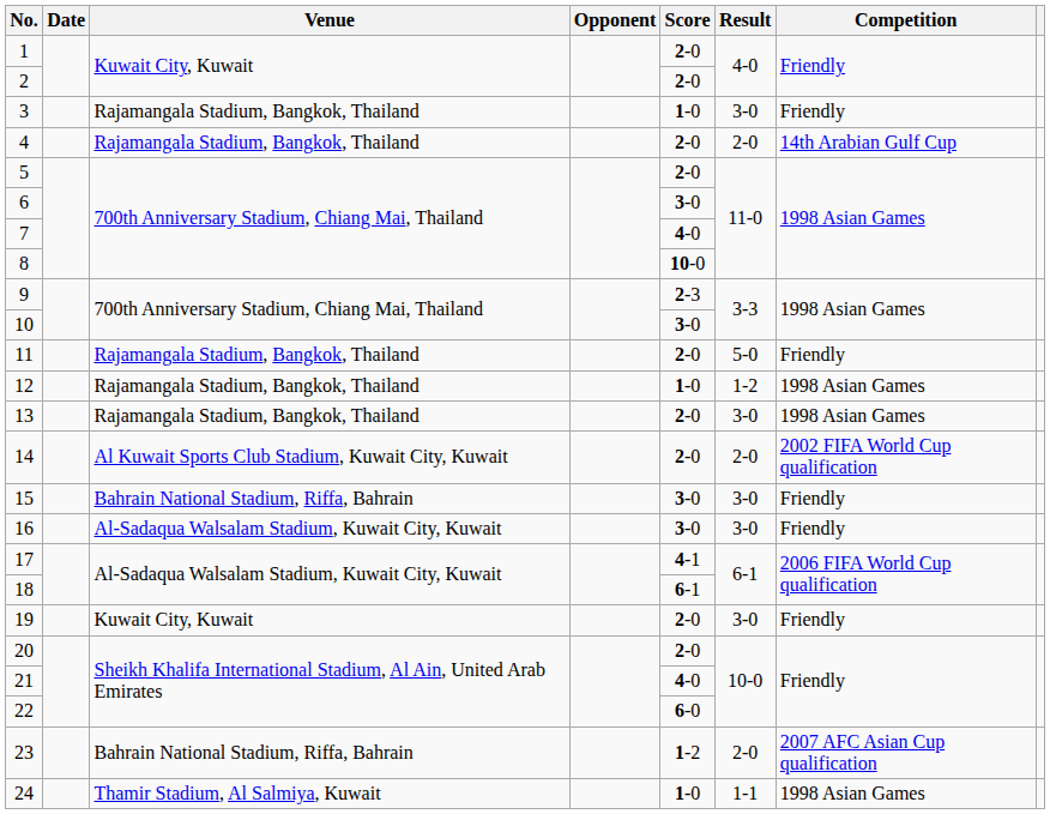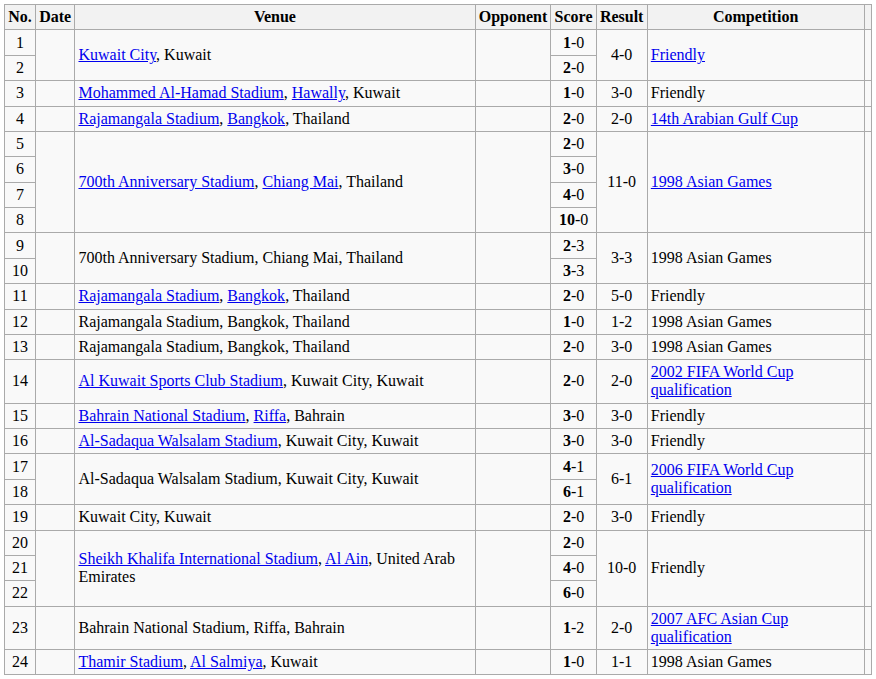 <table class="wikitable sortable">
 <tr>
 <th scope="col">No.</th>
 <th scope="col">Date</th>
 <th scope="col">Venue</th>
 <th scope="col">Opponent</th>
 <th scope="col">Score</th>
 <th scope="col">Result</th>
 <th scope="col">Competition</th>
 <th scope="col" class="unsortable"></th>
 </tr>
 <tr>
 <td style="text-align:center">1</td>
 <td rowspan="2"></td>
 <td rowspan="2"><a href='#'>Kuwait City</a>, Kuwait</td>
 <td rowspan="2"></td>
-<td style="text-align:center"><strong>2</strong>-0</td>
+<td style="text-align:center"><strong>1</strong>-0</td>
 <td rowspan="2" style="text-align:center">4-0</td>
 <td rowspan="2"><a href='#'>Friendly</a></td>
 <td rowspan="2"></td>
 </tr>
 <tr>
 <td style="text-align:center">2</td>
 <td style="text-align:center"><strong>2</strong>-0</td>
 </tr>
 <tr>
 <td style="text-align:center">3</td>
 <td></td>
-<td>Rajamangala Stadium, Bangkok, Thailand</td>
+<td><a href='#'>Mohammed Al-Hamad Stadium</a>, <a href='#'>Hawally</a>, Kuwait</td>
 <td></td>
 <td style="text-align:center"><strong>1</strong>-0</td>
 <td style="text-align:center">3-0</td>
 <td>Friendly</td>
 <td></td>
 </tr>
 <tr>
 <td style="text-align:center">4</td>
 <td></td>
 <td><a href='#'>Rajamangala Stadium</a>, <a href='#'>Bangkok</a>, Thailand</td>
 <td></td>
 <td style="text-align:center"><strong>2</strong>-0</td>
 <td style="text-align:center">2-0</td>
 <td><a href='#'>14th Arabian Gulf Cup</a></td>
 <td></td>
 </tr>
 <tr>
 <td style="text-align:center">5</td>
 <td rowspan="4"></td>
 <td rowspan="4"><a href='#'>700th Anniversary Stadium</a>, <a href='#'>Chiang Mai</a>, Thailand</td>
 <td rowspan="4"></td>
 <td style="text-align:center"><strong>2</strong>-0</td>
 <td rowspan="4"style="text-align:center">11-0</td>
 <td rowspan="4"><a href='#'>1998 Asian Games</a></td>
 <td rowspan="4"></td>
 </tr>
 <tr>
 <td style="text-align:center">6</td>
 <td style="text-align:center"><strong>3</strong>-0</td>
 </tr>
 <tr>
 <td style="text-align:center">7</td>
 <td style="text-align:center"><strong>4</strong>-0</td>
 </tr>
 <tr>
 <td style="text-align:center">8</td>
 <td style="text-align:center"><strong>10</strong>-0</td>
 </tr>
 <tr>
 <td style="text-align:center">9</td>
 <td rowspan="2"></td>
 <td rowspan="2">700th Anniversary Stadium, Chiang Mai, Thailand</td>
 <td rowspan="2"></td>
 <td style="text-align:center"><strong>2</strong>-3</td>
 <td rowspan="2" style="text-align:center">3-3</td>
 <td rowspan="2">1998 Asian Games</td>
 <td rowspan="2"></td>
 </tr>
 <tr>
 <td style="text-align:center">10</td>
-<td style="text-align:center"><strong>3</strong>-0</td>
+<td style="text-align:center"><strong>3</strong>-3</td>
 </tr>
 <tr>
 <td style="text-align:center">11</td>
 <td></td>
 <td><a href='#'>Rajamangala Stadium</a>, <a href='#'>Bangkok</a>, Thailand</td>
 <td></td>
 <td style="text-align:center"><strong>2</strong>-0</td>
 <td style="text-align:center">5-0</td>
 <td>Friendly</td>
 <td></td>
 </tr>
 <tr>
 <td style="text-align:center">12</td>
 <td></td>
 <td>Rajamangala Stadium, Bangkok, Thailand</td>
 <td></td>
 <td style="text-align:center"><strong>1</strong>-0</td>
 <td style="text-align:center">1-2</td>
 <td>1998 Asian Games</td>
 <td></td>
 </tr>
 <tr>
 <td style="text-align:center">13</td>
 <td></td>
 <td>Rajamangala Stadium, Bangkok, Thailand</td>
 <td></td>
 <td style="text-align:center"><strong>2</strong>-0</td>
 <td style="text-align:center">3-0</td>
 <td>1998 Asian Games</td>
 <td></td>
 </tr>
 <tr>
 <td style="text-align:center">14</td>
 <td></td>
 <td><a href='#'>Al Kuwait Sports Club Stadium</a>, Kuwait City, Kuwait</td>
 <td></td>
 <td style="text-align:center"><strong>2</strong>-0</td>
 <td style="text-align:center">2-0</td>
 <td><a href='#'>2002 FIFA World Cup qualification</a></td>
 <td></td>
 </tr>
 <tr>
 <td style="text-align:center">15</td>
 <td></td>
 <td><a href='#'>Bahrain National Stadium</a>, <a href='#'>Riffa</a>, Bahrain</td>
 <td></td>
 <td style="text-align:center"><strong>3</strong>-0</td>
 <td style="text-align:center">3-0</td>
 <td>Friendly</td>
 <td></td>
 </tr>
 <tr>
 <td style="text-align:center">16</td>
 <td></td>
 <td><a href='#'>Al-Sadaqua Walsalam Stadium</a>, Kuwait City, Kuwait</td>
 <td></td>
 <td style="text-align:center"><strong>3</strong>-0</td>
 <td style="text-align:center">3-0</td>
 <td>Friendly</td>
 <td></td>
 </tr>
 <tr>
 <td style="text-align:center">17</td>
 <td rowspan="2"></td>
 <td rowspan="2">Al-Sadaqua Walsalam Stadium, Kuwait City, Kuwait</td>
 <td rowspan="2"></td>
 <td style="text-align:center"><strong>4</strong>-1</td>
 <td rowspan="2" style="text-align:center">6-1</td>
 <td rowspan="2"><a href='#'>2006 FIFA World Cup qualification</a></td>
 <td rowspan="2"></td>
 </tr>
 <tr>
 <td style="text-align:center">18</td>
 <td style="text-align:center"><strong>6</strong>-1</td>
 </tr>
 <tr>
 <td style="text-align:center">19</td>
 <td></td>
 <td>Kuwait City, Kuwait</td>
 <td></td>
 <td style="text-align:center"><strong>2</strong>-0</td>
 <td style="text-align:center">3-0</td>
 <td>Friendly</td>
 <td></td>
 </tr>
 <tr>
 <td style="text-align:center">20</td>
 <td rowspan="3"></td>
 <td rowspan="3"><a href='#'>Sheikh Khalifa International Stadium</a>, <a href='#'>Al Ain</a>, United Arab Emirates</td>
 <td rowspan="3"></td>
 <td style="text-align:center"><strong>2</strong>-0</td>
 <td rowspan="3" style="text-align:center">10-0</td>
 <td rowspan="3">Friendly</td>
 <td rowspan="3"></td>
 </tr>
 <tr>
 <td style="text-align:center">21</td>
 <td style="text-align:center"><strong>4</strong>-0</td>
 </tr>
 <tr>
 <td style="text-align:center">22</td>
 <td style="text-align:center"><strong>6</strong>-0</td>
 </tr>
 <tr>
 <td style="text-align:center">23</td>
 <td></td>
 <td>Bahrain National Stadium, Riffa, Bahrain</td>
 <td></td>
 <td style="text-align:center"><strong>1</strong>-2</td>
 <td style="text-align:center">2-0</td>
 <td><a href='#'>2007 AFC Asian Cup qualification</a></td>
 <td></td>
 </tr>
 <tr>
 <td style="text-align:center">24</td>
 <td></td>
 <td><a href='#'>Thamir Stadium</a>, <a href='#'>Al Salmiya</a>, Kuwait</td>
 <td></td>
 <td style="text-align:center"><strong>1</strong>-0</td>
 <td style="text-align:center">1-1</td>
 <td>1998 Asian Games</td>
 <td></td>
 </tr>
 </table>
